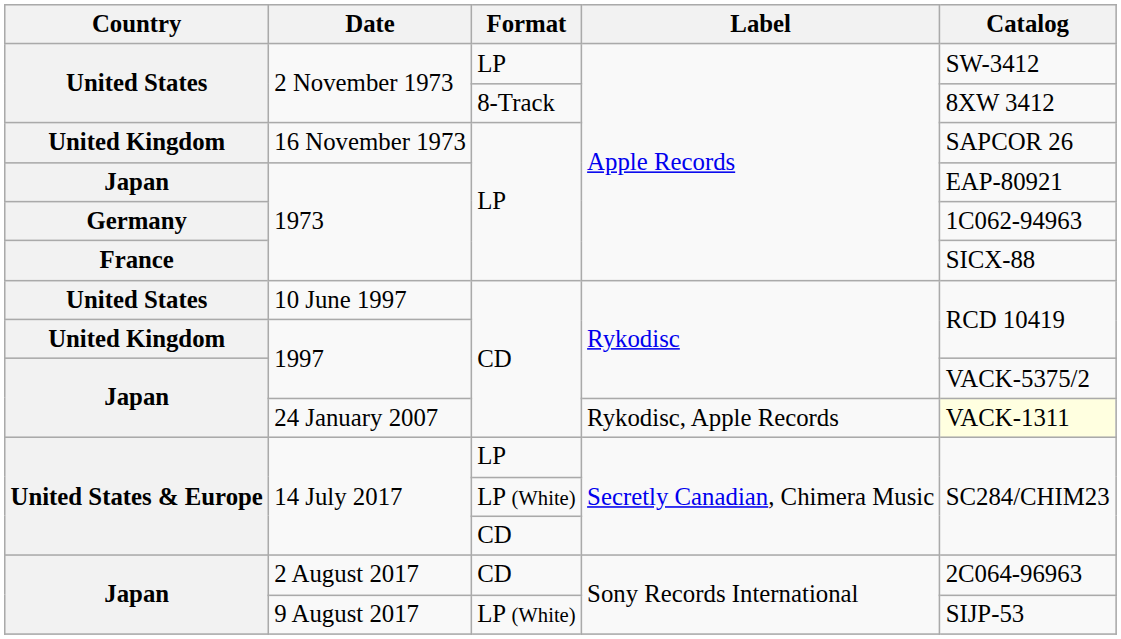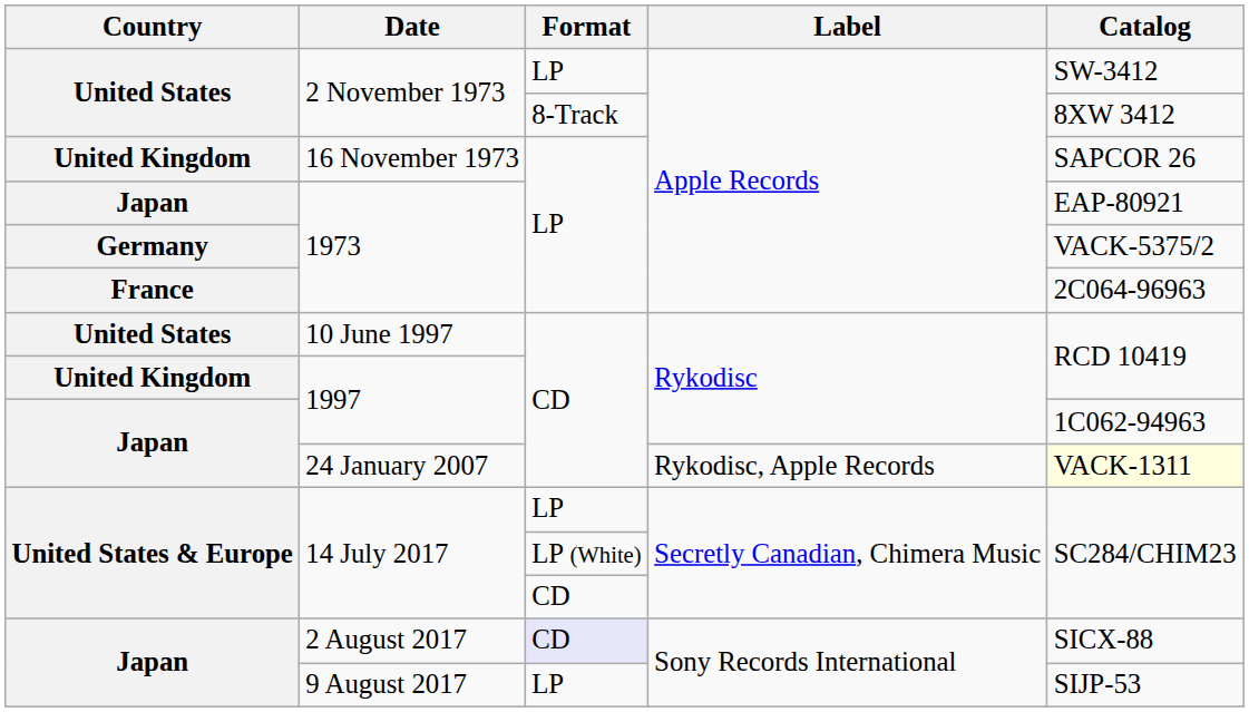 <table class="wikitable plainrowheaders">
 <tr>
 <th scope="col">Country</th>
 <th scope="col">Date</th>
 <th scope="col">Format</th>
 <th scope="col">Label</th>
 <th scope="col">Catalog</th>
 </tr>
 <tr>
 <th scope="row" rowspan="2">United States</th>
 <td rowspan="2">2 November 1973</td>
 <td>LP</td>
 <td rowspan="6"><a href='#'>Apple Records</a></td>
 <td>SW-3412</td>
 </tr>
 <tr>
 <td>8-Track</td>
 <td>8XW 3412</td>
 </tr>
 <tr>
 <th scope="row">United Kingdom</th>
 <td>16 November 1973</td>
 <td rowspan="4">LP</td>
 <td>SAPCOR 26</td>
 </tr>
 <tr>
 <th scope="row">Japan</th>
 <td rowspan="3">1973</td>
 <td>EAP-80921 </td>
 </tr>
 <tr>
 <th scope="row">Germany</th>
-<td>1C062-94963</td>
+<td>VACK-5375/2</td>
 </tr>
 <tr>
 <th scope="row">France</th>
-<td>SICX-88</td>
+<td>2C064-96963</td>
 </tr>
 <tr>
 <th scope="row">United States</th>
 <td>10 June 1997</td>
 <td rowspan="4">CD</td>
 <td rowspan="3"><a href='#'>Rykodisc</a></td>
 <td rowspan="2">RCD 10419</td>
 </tr>
 <tr>
 <th scope="row">United Kingdom</th>
 <td rowspan="2">1997</td>
 </tr>
 <tr>
 <th scope="row" rowspan="2">Japan</th>
-<td>VACK-5375/2</td>
+<td>1C062-94963</td>
 </tr>
 <tr>
 <td>24 January 2007</td>
 <td>Rykodisc, Apple Records</td>
 <td style="background: lightyellow;">VACK-1311</td>
 </tr>
 <tr>
 <th scope="row" rowspan="3">United States & Europe</th>
 <td rowspan="3">14 July 2017</td>
 <td>LP</td>
 <td rowspan="3"><a href='#'>Secretly Canadian</a>, Chimera Music</td>
 <td rowspan="3">SC284/CHIM23</td>
 </tr>
 <tr>
 <td>LP <small>(White)</small></td>
 </tr>
 <tr>
 <td>CD</td>
 </tr>
 <tr>
 <th scope="row" rowspan="2">Japan</th>
 <td>2 August 2017</td>
-<td>CD</td>
+<td style="background: lavender;">CD</td>
 <td rowspan="2">Sony Records International</td>
-<td>2C064-96963</td>
+<td>SICX-88</td>
 </tr>
 <tr>
 <td>9 August 2017</td>
-<td>LP <small>(White)</small></td>
+<td>LP</td>
 <td>SIJP-53</td>
 </tr>
 </table>
